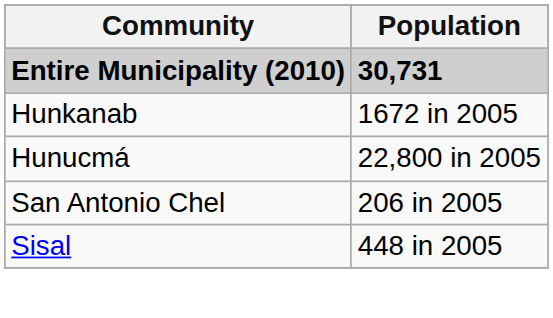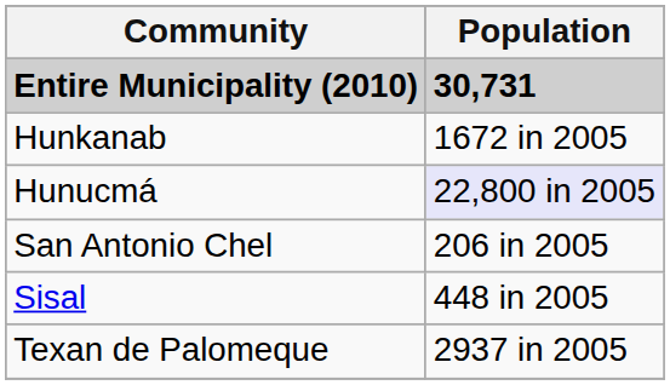 <table class="wikitable">
 <tr style="background:#111111; color:#111111;">
 <th><strong>Community</strong></th>
 <th><strong>Population</strong></th>
 </tr>
 <tr style="background:#CFCFCF;">
 <td><strong>Entire Municipality (2010)</strong></td>
 <td><strong>30,731</strong></td>
 </tr>
 <tr>
 <td>Hunkanab</td>
 <td>1672 in 2005</td>
 </tr>
 <tr>
 <td>Hunucmá</td>
-<td>22,800 in 2005</td>
+<td style="background: lavender;">22,800 in 2005</td>
 </tr>
 <tr>
 <td>San Antonio Chel</td>
 <td>206 in 2005</td>
 </tr>
 <tr>
 <td><a href='#'>Sisal</a></td>
 <td>448 in 2005</td>
 </tr>
 <tr>
+<td>Texan de Palomeque</td>
+<td>2937 in 2005</td>
+</tr>
+<tr>
 </tr>
 </table>
